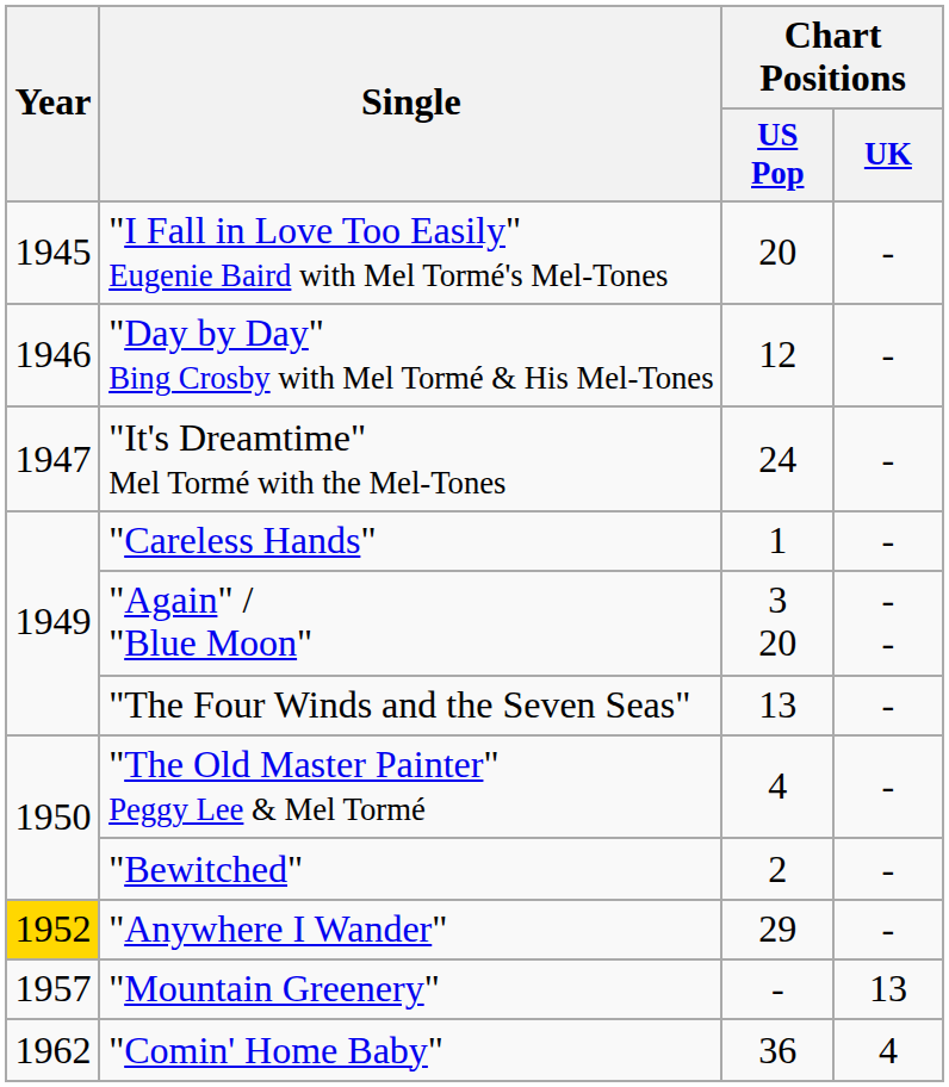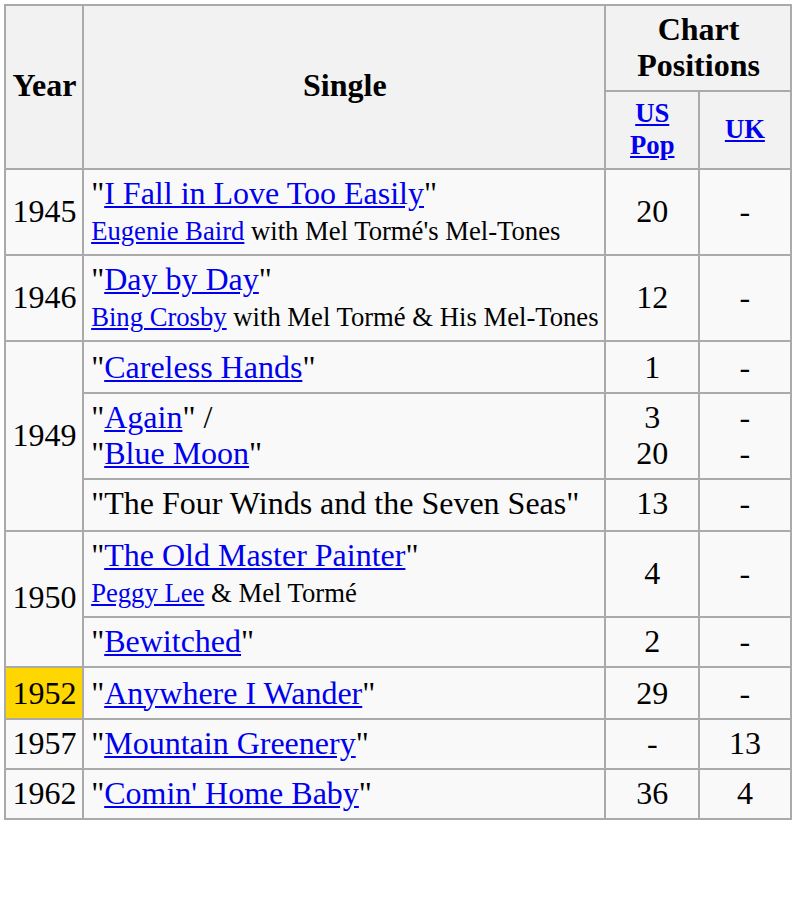 <table class="wikitable" style="text-align:center;">
 <tr>
 <th rowspan="2">Year</th>
 <th rowspan="2">Single</th>
 <th colspan="2">Chart Positions</th>
 </tr>
 <tr style="font-size:smaller;">
 <th width="40"><a href='#'>US Pop</a></th>
 <th width="40"><a href='#'>UK</a></th>
 </tr>
 <tr>
 <td rowspan="1">1945</td>
 <td align="left">"<a href='#'>I Fall in Love Too Easily</a>"<br><small><a href='#'>Eugenie Baird</a> with Mel Tormé's Mel-Tones</small></td>
 <td>20</td>
 <td>-</td>
 </tr>
 <tr>
 <td rowspan="1">1946</td>
 <td align="left">"<a href='#'>Day by Day</a>"<br><small><a href='#'>Bing Crosby</a> with Mel Tormé & His Mel-Tones</small></td>
 <td>12</td>
-<td>-</td>
-</tr>
-<tr>
-<td rowspan="1">1947</td>
-<td align="left">"It's Dreamtime"<br><small>Mel Tormé with the Mel-Tones</small></td>
-<td>24</td>
 <td>-</td>
 </tr>
 <tr>
 <td rowspan="3">1949</td>
 <td align="left">"<a href='#'>Careless Hands</a>"</td>
 <td>1</td>
 <td>-</td>
 </tr>
 <tr>
 <td align="left">"<a href='#'>Again</a>" /<br>"<a href='#'>Blue Moon</a>"</td>
 <td>3<br>20</td>
 <td>-<br>-</td>
 </tr>
 <tr>
 <td align="left">"The Four Winds and the Seven Seas"</td>
 <td>13</td>
 <td>-</td>
 </tr>
 <tr>
 <td rowspan="2">1950</td>
 <td align="left">"<a href='#'>The Old Master Painter</a>"<br><small><a href='#'>Peggy Lee</a> & Mel Tormé</small></td>
 <td>4</td>
 <td>-</td>
 </tr>
 <tr>
 <td align="left">"<a href='#'>Bewitched</a>"</td>
 <td>2</td>
 <td>-</td>
 </tr>
 <tr>
 <td rowspan="1" style="background: gold;">1952</td>
 <td align="left">"<a href='#'>Anywhere I Wander</a>"</td>
 <td>29</td>
 <td>-</td>
 </tr>
 <tr>
 <td rowspan="1">1957</td>
 <td align="left">"<a href='#'>Mountain Greenery</a>"</td>
 <td>-</td>
 <td>13</td>
 </tr>
 <tr>
 <td rowspan="1">1962</td>
 <td align="left">"<a href='#'>Comin' Home Baby</a>"</td>
 <td>36</td>
 <td>4</td>
 </tr>
 <tr>
 </tr>
 </table>
